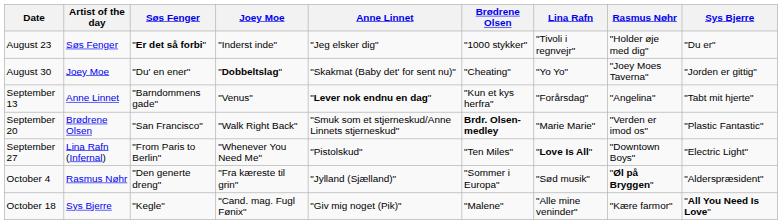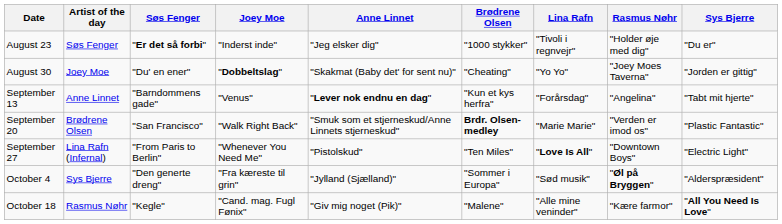 <table class="wikitable">
 <tr>
 <th>Date</th>
 <th>Artist of the day</th>
 <th><a href='#'>Søs Fenger</a></th>
 <th><a href='#'>Joey Moe</a></th>
 <th><a href='#'>Anne Linnet</a></th>
 <th><a href='#'>Brødrene Olsen</a></th>
 <th><a href='#'>Lina Rafn</a></th>
 <th><a href='#'>Rasmus Nøhr</a></th>
 <th><a href='#'>Sys Bjerre</a></th>
 </tr>
 <tr>
 <td>August 23</td>
 <td><a href='#'>Søs Fenger</a></td>
 <td>"<strong>Er det så forbi</strong>"</td>
 <td>"Inderst inde"</td>
 <td>"Jeg elsker dig"</td>
 <td>"1000 stykker"</td>
 <td>"Tivoli i regnvejr"</td>
 <td>"Holder øje med dig"</td>
 <td>"Du er"</td>
 </tr>
 <tr>
 <td>August 30</td>
 <td><a href='#'>Joey Moe</a></td>
 <td>"Du' en ener"</td>
 <td>"<strong>Dobbeltslag</strong>"</td>
 <td>"Skakmat (Baby det' for sent nu)"</td>
 <td>"Cheating"</td>
 <td>"Yo Yo"</td>
 <td>"Joey Moes Taverna"</td>
 <td>"Jorden er gittig"</td>
 </tr>
 <tr>
 <td>September 13</td>
 <td><a href='#'>Anne Linnet</a></td>
 <td>"Barndommens gade"</td>
 <td>"Venus"</td>
 <td>"<strong>Lever nok endnu en dag</strong>"</td>
 <td>"Kun et kys herfra"</td>
 <td>"Forårsdag"</td>
 <td>"Angelina"</td>
 <td>"Tabt mit hjerte"</td>
 </tr>
 <tr>
 <td>September 20</td>
 <td><a href='#'>Brødrene Olsen</a></td>
 <td>"San Francisco"</td>
 <td>"Walk Right Back"</td>
 <td>"Smuk som et stjerneskud/Anne Linnets stjerneskud"</td>
 <td><strong>Brdr. Olsen-medley</strong></td>
 <td>"Marie Marie"</td>
 <td>"Verden er imod os"</td>
 <td>"Plastic Fantastic"</td>
 </tr>
 <tr>
 <td>September 27</td>
 <td><a href='#'>Lina Rafn</a> (<a href='#'>Infernal</a>)</td>
 <td>"From Paris to Berlin"</td>
 <td>"Whenever You Need Me"</td>
 <td>"Pistolskud"</td>
 <td>"Ten Miles"</td>
 <td>"<strong>Love Is All</strong>"</td>
 <td>"Downtown Boys"</td>
 <td>"Electric Light"</td>
 </tr>
 <tr>
 <td>October 4</td>
-<td><a href='#'>Rasmus Nøhr</a></td>
+<td><a href='#'>Sys Bjerre</a></td>
 <td>"Den generte dreng"</td>
 <td>"Fra kæreste til grin"</td>
 <td>"Jylland (Sjælland)"</td>
 <td>"Sommer i Europa"</td>
 <td>"Sød musik"</td>
 <td>"<strong>Øl på Bryggen</strong>"</td>
 <td>"Alderspræsident"</td>
 </tr>
 <tr>
 <td>October 18</td>
-<td><a href='#'>Sys Bjerre</a></td>
+<td><a href='#'>Rasmus Nøhr</a></td>
 <td>"Kegle"</td>
 <td>"Cand. mag. Fugl Fønix"</td>
 <td>"Giv mig noget (Pik)"</td>
 <td>"Malene"</td>
 <td>"Alle mine veninder"</td>
 <td>"Kære farmor"</td>
 <td>"<strong>All You Need Is Love</strong>"</td>
 </tr>
 </table>
